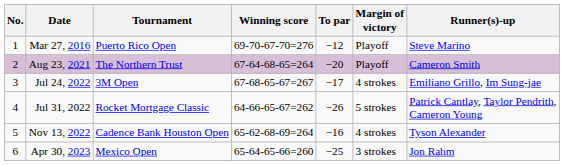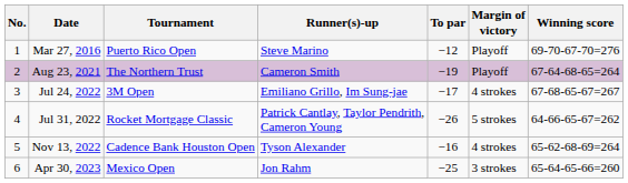 <table class="wikitable" style="font-size:95%;">
 <tr>
 <th>No.</th>
 <th>Date</th>
 <th>Tournament</th>
-<th>Winning score</th>
+<th>Runner(s)-up</th>
 <th>To par</th>
 <th>Margin of<br>victory</th>
-<th>Runner(s)-up</th>
+<th>Winning score</th>
 </tr>
 <tr>
 <td align=center>1</td>
 <td align=right>Mar 27, <a href='#'>2016</a></td>
 <td><a href='#'>Puerto Rico Open</a></td>
-<td>69-70-67-70=276</td>
+<td> <a href='#'>Steve Marino</a></td>
 <td align=center>−12</td>
 <td>Playoff</td>
-<td> <a href='#'>Steve Marino</a></td>
+<td>69-70-67-70=276</td>
 </tr>
 <tr style="background:#D8BFD8;">
 <td align=center>2</td>
 <td align=right>Aug 23, <a href='#'>2021</a></td>
 <td><a href='#'>The Northern Trust</a></td>
+<td> <a href='#'>Cameron Smith</a></td>
+<td align=center>−19</td>
+<td>Playoff</td>
 <td>67-64-68-65=264</td>
-<td align=center>−20</td>
-<td>Playoff</td>
-<td> <a href='#'>Cameron Smith</a></td>
 </tr>
 <tr>
 <td align=center>3</td>
 <td align=right>Jul 24, <a href='#'>2022</a></td>
 <td><a href='#'>3M Open</a></td>
-<td>67-68-65-67=267</td>
+<td> <a href='#'>Emiliano Grillo</a>,  <a href='#'>Im Sung-jae</a></td>
 <td align=center>−17</td>
 <td>4 strokes</td>
-<td> <a href='#'>Emiliano Grillo</a>,  <a href='#'>Im Sung-jae</a></td>
+<td>67-68-65-67=267</td>
 </tr>
 <tr>
 <td align=center>4</td>
 <td align=right>Jul 31, 2022</td>
 <td><a href='#'>Rocket Mortgage Classic</a></td>
-<td>64-66-65-67=262</td>
+<td> <a href='#'>Patrick Cantlay</a>,  <a href='#'>Taylor Pendrith</a>,<br> <a href='#'>Cameron Young</a></td>
 <td align=center>−26</td>
 <td>5 strokes</td>
-<td> <a href='#'>Patrick Cantlay</a>,  <a href='#'>Taylor Pendrith</a>,<br> <a href='#'>Cameron Young</a></td>
+<td>64-66-65-67=262</td>
 </tr>
 <tr>
 <td align=center>5</td>
 <td align=right>Nov 13, <a href='#'>2022</a></td>
 <td><a href='#'>Cadence Bank Houston Open</a></td>
-<td>65-62-68-69=264</td>
+<td> <a href='#'>Tyson Alexander</a></td>
 <td align=center>−16</td>
 <td>4 strokes</td>
-<td> <a href='#'>Tyson Alexander</a></td>
+<td>65-62-68-69=264</td>
 </tr>
 <tr>
 <td align=center>6</td>
 <td align=right>Apr 30, <a href='#'>2023</a></td>
 <td><a href='#'>Mexico Open</a></td>
-<td>65-64-65-66=260</td>
+<td> <a href='#'>Jon Rahm</a></td>
 <td align=center>−25</td>
 <td>3 strokes</td>
-<td> <a href='#'>Jon Rahm</a></td>
+<td>65-64-65-66=260</td>
 </tr>
 </table>
